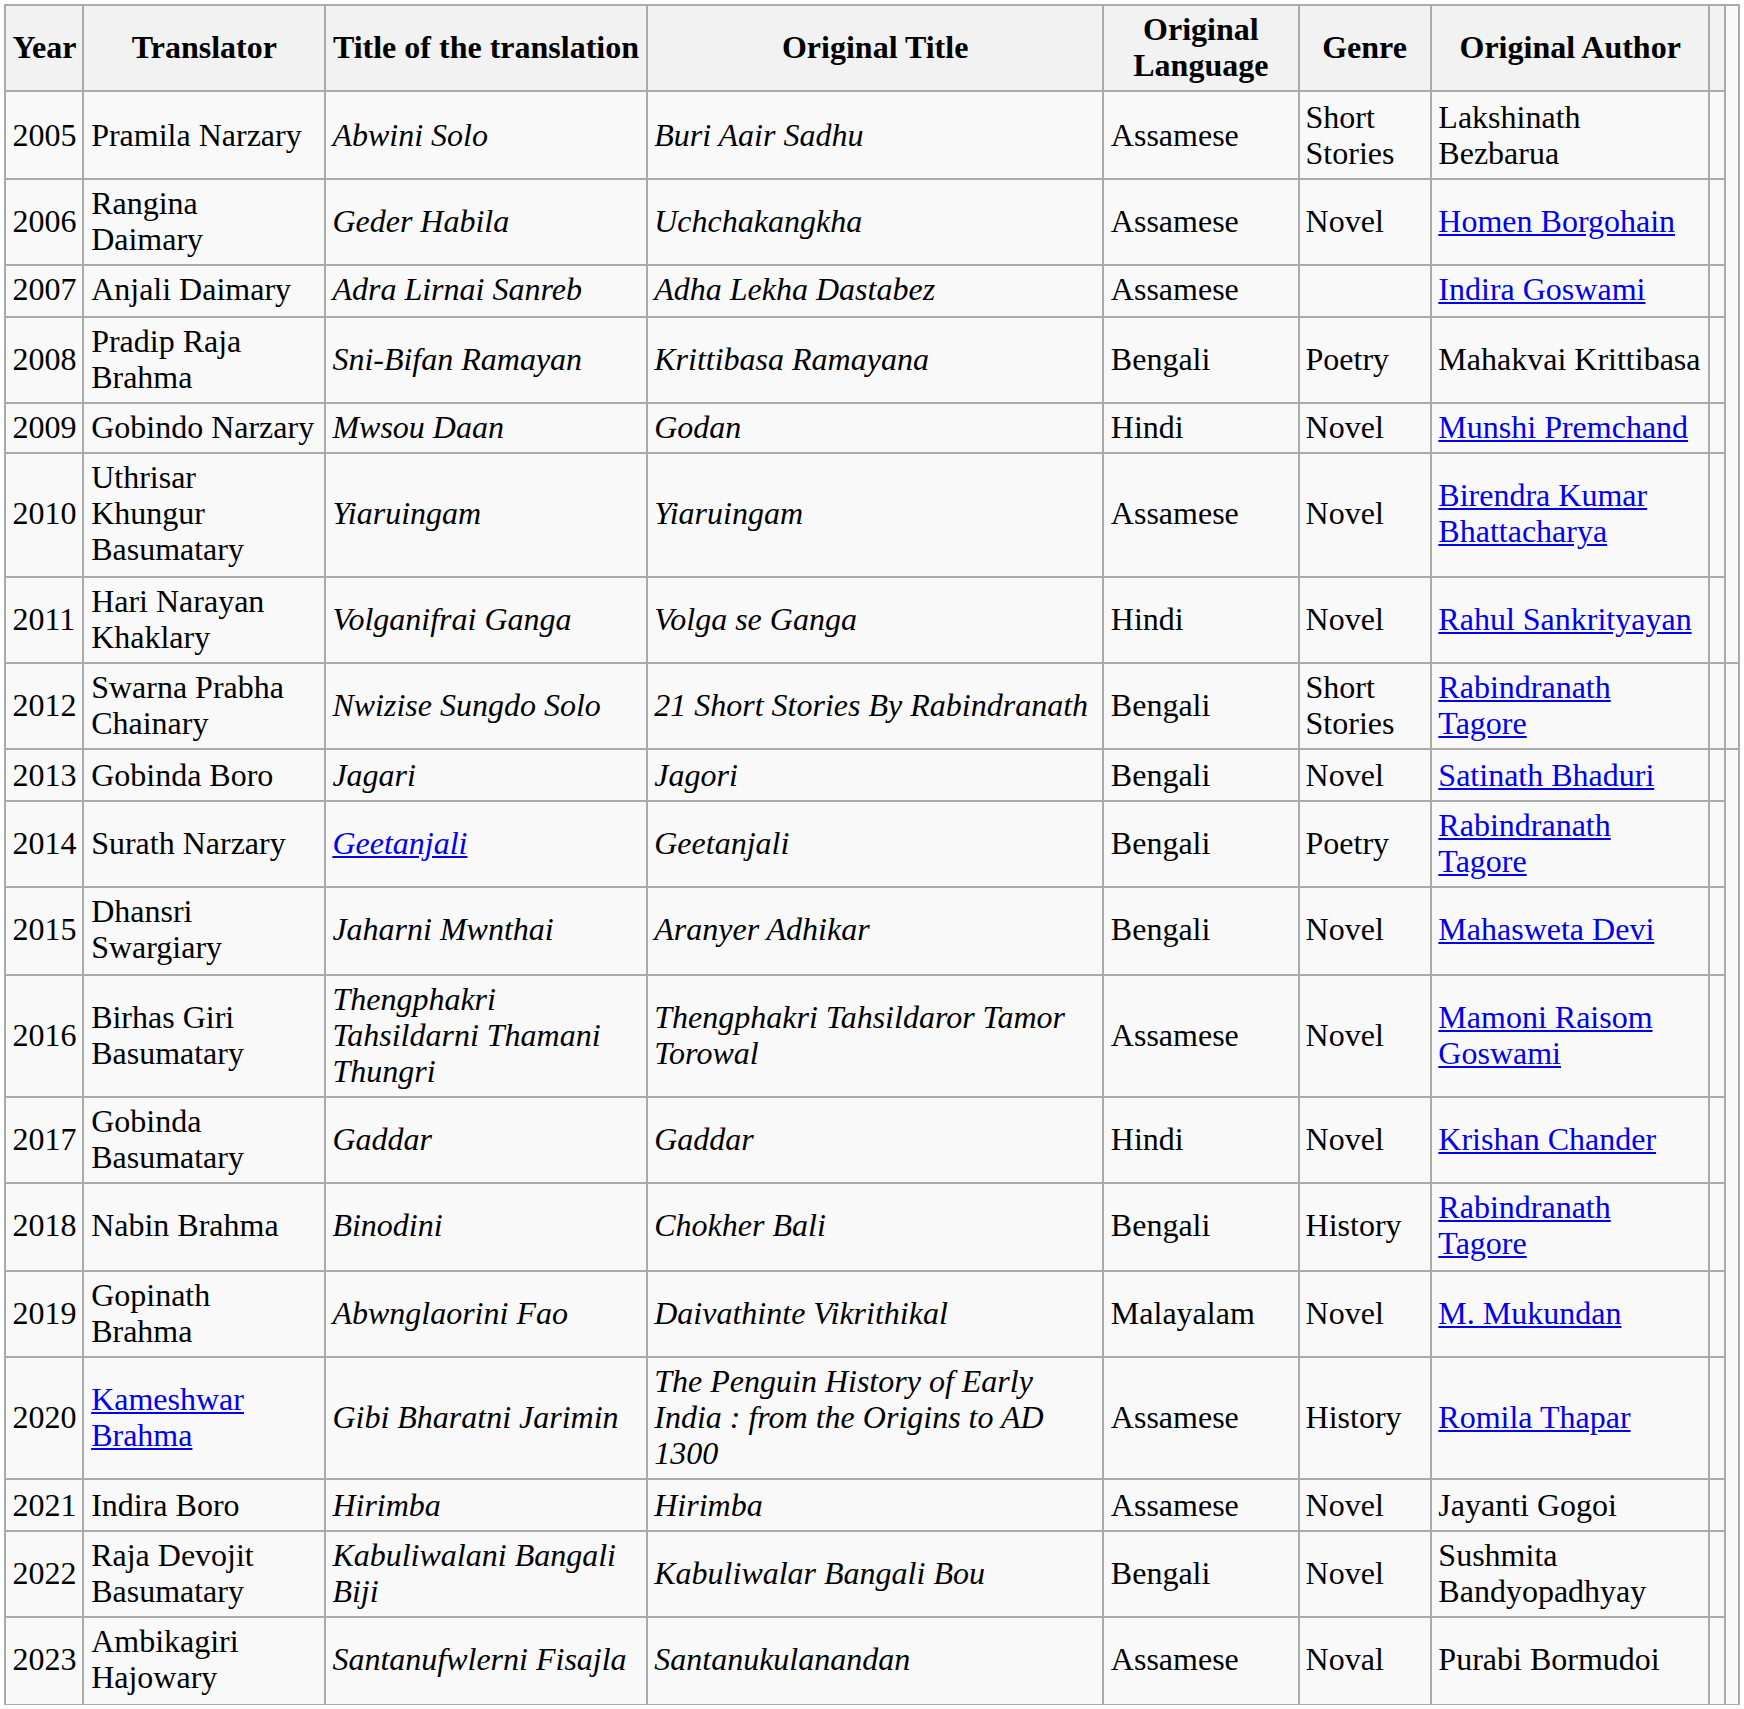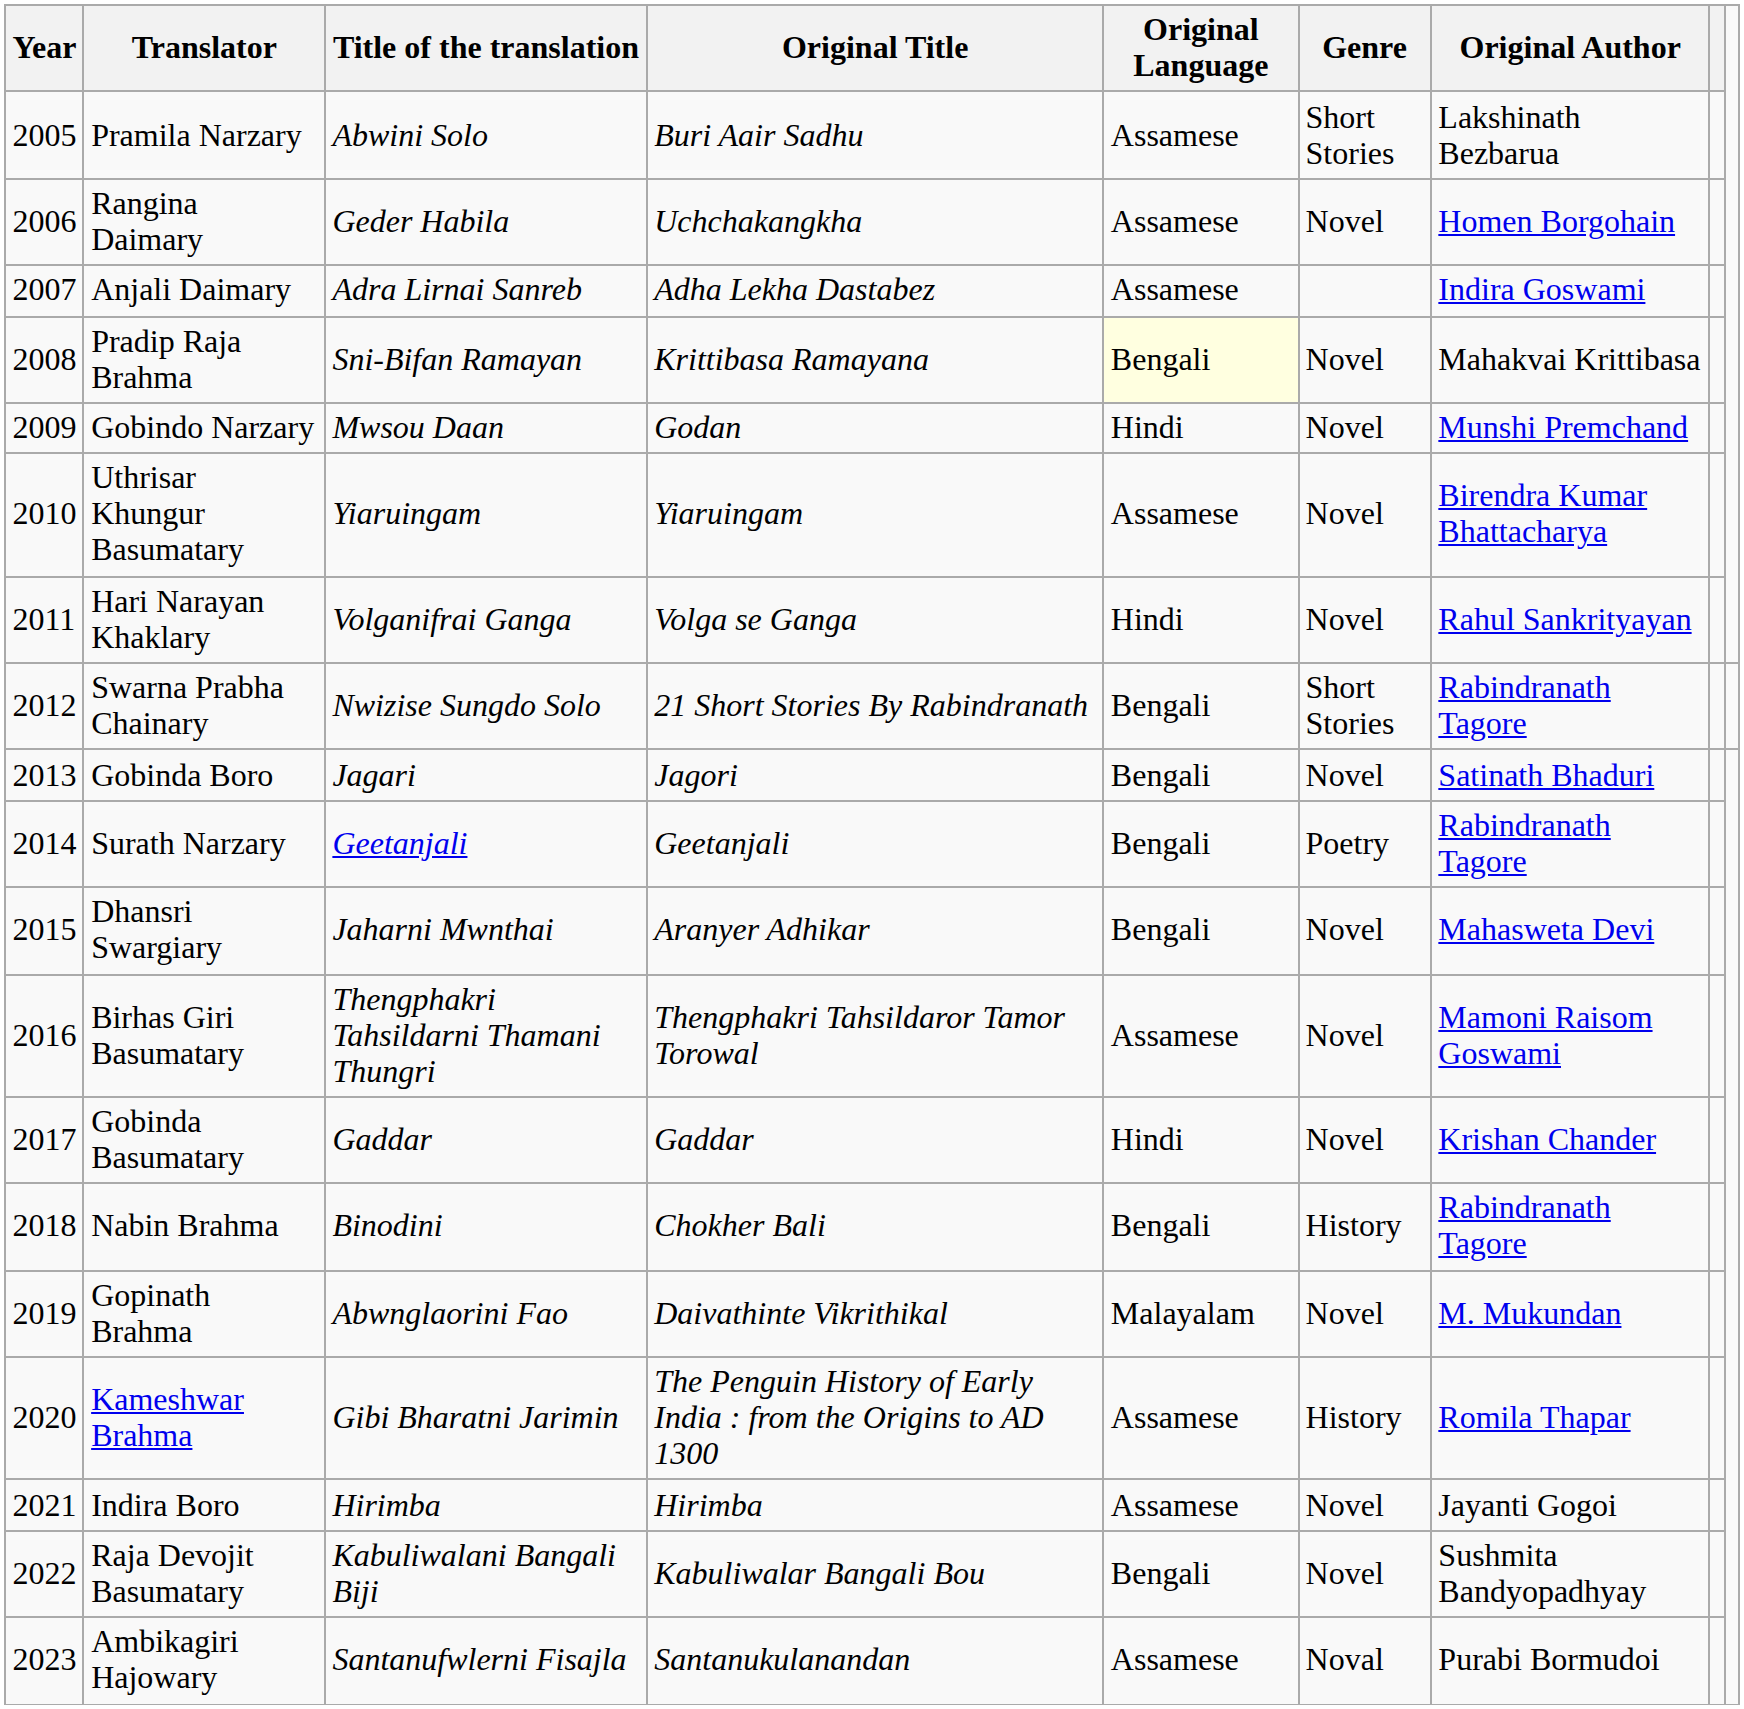 <table class="wikitable sortable">
 <tr>
 <th>Year</th>
 <th>Translator</th>
 <th>Title of the translation</th>
 <th>Original Title</th>
 <th>Original Language</th>
 <th>Genre</th>
 <th>Original Author</th>
 <th class=unsortable></th>
 </tr>
 <tr>
 <td>2005</td>
 <td>Pramila Narzary</td>
 <td><em>Abwini Solo</em></td>
 <td><em>Buri Aair Sadhu</em></td>
 <td>Assamese</td>
 <td>Short Stories</td>
 <td>Lakshinath Bezbarua</td>
 <td></td>
 </tr>
 <tr>
 <td>2006</td>
 <td>Rangina Daimary</td>
 <td><em>Geder Habila</em></td>
 <td><em>Uchchakangkha</em></td>
 <td>Assamese</td>
 <td>Novel</td>
 <td><a href='#'>Homen Borgohain</a></td>
 <td></td>
 </tr>
 <tr>
 <td>2007</td>
 <td>Anjali Daimary</td>
 <td><em>Adra Lirnai Sanreb</em></td>
 <td><em>Adha Lekha Dastabez</em></td>
 <td>Assamese</td>
 <td></td>
 <td><a href='#'>Indira Goswami</a></td>
 <td></td>
 </tr>
 <tr>
 <td>2008</td>
 <td>Pradip Raja Brahma</td>
 <td><em>Sni-Bifan Ramayan</em></td>
 <td><em>Krittibasa Ramayana</em></td>
-<td>Bengali</td>
-<td>Poetry</td>
+<td style="background: lightyellow;">Bengali</td>
+<td>Novel</td>
 <td>Mahakvai Krittibasa</td>
 <td></td>
 </tr>
 <tr>
 <td>2009</td>
 <td>Gobindo Narzary</td>
 <td><em>Mwsou Daan</em></td>
 <td><em>Godan</em></td>
 <td>Hindi</td>
 <td>Novel</td>
 <td><a href='#'>Munshi Premchand</a></td>
 <td></td>
 </tr>
 <tr>
 <td>2010</td>
 <td>Uthrisar Khungur Basumatary</td>
 <td><em>Yiaruingam</em></td>
 <td><em>Yiaruingam</em></td>
 <td>Assamese</td>
 <td>Novel</td>
 <td><a href='#'>Birendra Kumar Bhattacharya</a></td>
 <td></td>
 </tr>
 <tr>
 <td>2011</td>
 <td>Hari Narayan Khaklary</td>
 <td><em>Volganifrai Ganga</em></td>
 <td><em>Volga se Ganga</em></td>
 <td>Hindi</td>
 <td>Novel</td>
 <td><a href='#'>Rahul Sankrityayan</a></td>
 <td></td>
 </tr>
 <tr>
 <td>2012</td>
 <td>Swarna Prabha Chainary</td>
 <td><em>Nwizise Sungdo Solo</em></td>
 <td><em>21 Short Stories By Rabindranath</em></td>
 <td>Bengali</td>
 <td>Short Stories</td>
 <td><a href='#'>Rabindranath Tagore</a></td>
 <td></td>
 <td></td>
 </tr>
 <tr>
 <td>2013</td>
 <td>Gobinda Boro</td>
 <td><em>Jagari</em></td>
 <td><em>Jagori</em></td>
 <td>Bengali</td>
 <td>Novel</td>
 <td><a href='#'>Satinath Bhaduri</a></td>
 <td></td>
 </tr>
 <tr>
 <td>2014</td>
 <td>Surath Narzary</td>
 <td><em><a href='#'>Geetanjali</a></em></td>
 <td><em>Geetanjali</em></td>
 <td>Bengali</td>
 <td>Poetry</td>
 <td><a href='#'>Rabindranath Tagore</a></td>
 <td></td>
 </tr>
 <tr>
 <td>2015</td>
 <td>Dhansri Swargiary</td>
 <td><em>Jaharni Mwnthai</em></td>
 <td><em>Aranyer Adhikar</em></td>
 <td>Bengali</td>
 <td>Novel</td>
 <td><a href='#'>Mahasweta Devi</a></td>
 <td></td>
 </tr>
 <tr>
 <td>2016</td>
 <td>Birhas Giri Basumatary</td>
 <td><em>Thengphakri Tahsildarni Thamani Thungri</em></td>
 <td><em>Thengphakri Tahsildaror Tamor  Torowal</em></td>
 <td>Assamese</td>
 <td>Novel</td>
 <td><a href='#'>Mamoni Raisom Goswami</a></td>
 <td></td>
 </tr>
 <tr>
 <td>2017</td>
 <td>Gobinda Basumatary</td>
 <td><em>Gaddar</em></td>
 <td><em>Gaddar</em></td>
 <td>Hindi</td>
 <td>Novel</td>
 <td><a href='#'>Krishan Chander</a></td>
 <td></td>
 </tr>
 <tr>
 <td>2018</td>
 <td>Nabin Brahma</td>
 <td><em>Binodini</em></td>
 <td><em>Chokher Bali</em></td>
 <td>Bengali</td>
 <td>History</td>
 <td><a href='#'>Rabindranath Tagore</a></td>
 <td></td>
 </tr>
 <tr>
 <td>2019</td>
 <td>Gopinath Brahma</td>
 <td><em>Abwnglaorini Fao</em></td>
 <td><em>Daivathinte Vikrithikal</em></td>
 <td>Malayalam</td>
 <td>Novel</td>
 <td><a href='#'>M. Mukundan</a></td>
 <td></td>
 </tr>
 <tr>
 <td>2020</td>
 <td><a href='#'>Kameshwar Brahma</a></td>
 <td><em>Gibi Bharatni Jarimin</em></td>
 <td><em>The Penguin History of  Early India : from the Origins to AD 1300</em></td>
 <td>Assamese</td>
 <td>History</td>
 <td><a href='#'>Romila Thapar</a></td>
 <td></td>
 </tr>
 <tr>
 <td>2021</td>
 <td>Indira Boro</td>
 <td><em>Hirimba</em></td>
 <td><em>Hirimba</em></td>
 <td>Assamese</td>
 <td>Novel</td>
 <td>Jayanti Gogoi</td>
 <td></td>
 </tr>
 <tr>
 <td>2022</td>
 <td>Raja Devojit Basumatary</td>
 <td><em>Kabuliwalani Bangali Biji</em></td>
 <td><em>Kabuliwalar Bangali Bou</em></td>
 <td>Bengali</td>
 <td>Novel</td>
 <td>Sushmita Bandyopadhyay</td>
 <td></td>
 </tr>
 <tr>
 <td>2023</td>
 <td>Ambikagiri Hajowary</td>
 <td><em>Santanufwlerni Fisajla</em></td>
 <td><em>Santanukulanandan</em></td>
 <td>Assamese</td>
 <td>Noval</td>
 <td>Purabi Bormudoi</td>
 <td></td>
 </tr>
 </table>
